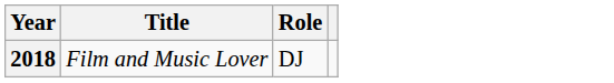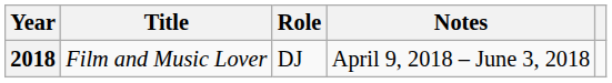 <table class="wikitable plainrowheaders">
 <tr>
 <th scope="col">Year</th>
 <th scope="col">Title</th>
 <th scope="col">Role</th>
+<th scope="col" class="unsortable">Notes</th>
 <th scope="col" class="unsortable"></th>
 </tr>
 <tr>
 <th scope="row">2018</th>
 <td><em>Film and Music Lover</em></td>
 <td>DJ</td>
+<td>April 9, 2018 – June 3, 2018</td>
 <td style="text-align:center"></td>
 </tr>
 </table>
